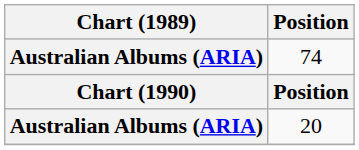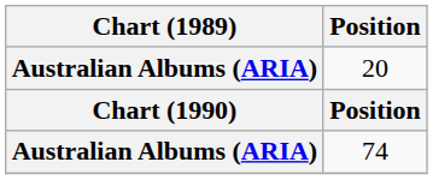 <table class="wikitable plainrowheaders" style="text-align:center">
 <tr>
 <th scope="col">Chart (1989)</th>
 <th scope="col">Position</th>
 </tr>
 <tr>
 <th scope="row">Australian Albums (<a href='#'>ARIA</a>)</th>
-<td>74</td>
+<td>20</td>
 </tr>
 <tr>
 <th scope="col">Chart (1990)</th>
 <th scope="col">Position</th>
 </tr>
 <tr>
 <th scope="row">Australian Albums (<a href='#'>ARIA</a>)</th>
-<td>20</td>
+<td>74</td>
 </tr>
 <tr>
 </tr>
 </table>
